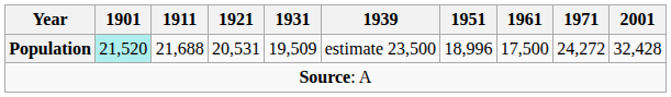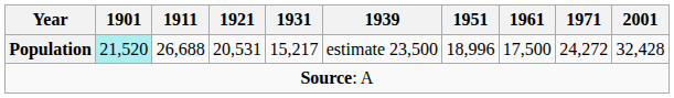 <table class="wikitable" style="border:0; text-align:center; line-height:120%;">
 <tr>
 <th>Year</th>
 <th>1901</th>
 <th>1911</th>
 <th>1921</th>
 <th>1931</th>
 <th>1939</th>
 <th>1951</th>
 <th>1961</th>
 <th>1971</th>
 <th>2001</th>
 </tr>
 <tr style="text-align:center;">
 <th>Population</th>
 <td style="background: paleturquoise;">21,520</td>
-<td>21,688</td>
+<td>26,688</td>
 <td>20,531</td>
-<td>19,509</td>
+<td>15,217</td>
 <td>estimate 23,500</td>
 <td>18,996</td>
 <td>17,500</td>
 <td>24,272</td>
 <td>32,428</td>
 </tr>
 <tr>
 <td colspan="14" style="text-align:center;"><strong>Source</strong>: A </td>
 </tr>
 </table>
